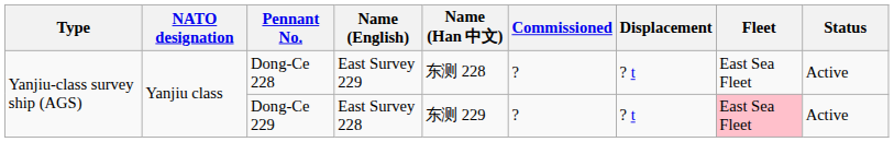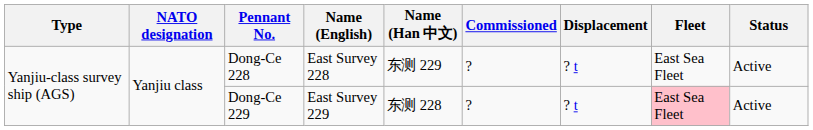 <table class="wikitable sortable"  style="margin:auto; width:100%;">
 <tr>
 <th style="text-align:center; width:16%;">Type</th>
 <th style="text-align:center; width:12%;"><a href='#'>NATO designation</a></th>
 <th style="text-align:center; width:10%;"><a href='#'>Pennant No.</a></th>
 <th style="text-align:center; width:10%;">Name<br>(English)</th>
 <th style="text-align:center; width:10%;">Name<br>(Han 中文)</th>
 <th style="text-align:center; width:10%;"><a href='#'>Commissioned</a></th>
 <th style="text-align:center; width:10%;">Displacement</th>
 <th style="text-align:center; width:10%;">Fleet</th>
 <th style="text-align:center; width:10%;">Status</th>
 </tr>
 <tr>
 <td rowspan="2">Yanjiu-class survey ship (AGS)</td>
 <td rowspan="2">Yanjiu class</td>
 <td>Dong-Ce 228</td>
-<td>East Survey 229</td>
-<td>东测 228</td>
+<td>East Survey 228</td>
+<td>东测 229</td>
 <td>?</td>
 <td>? <a href='#'>t</a></td>
 <td>East Sea Fleet</td>
 <td><span>Active</span></td>
 </tr>
 <tr>
 <td>Dong-Ce 229</td>
-<td>East Survey 228</td>
-<td>东测 229</td>
+<td>East Survey 229</td>
+<td>东测 228</td>
 <td>?</td>
 <td>? <a href='#'>t</a></td>
 <td style="background: pink;">East Sea Fleet</td>
 <td><span>Active</span></td>
 </tr>
 </table>
